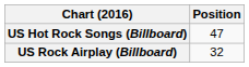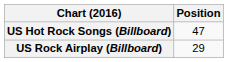 <table class="wikitable sortable plainrowheaders">
 <tr>
 <th>Chart (2016)</th>
 <th>Position</th>
 </tr>
 <tr>
 <th scope="row">US Hot Rock Songs (<em>Billboard</em>)</th>
 <td align="center">47</td>
 </tr>
 <tr>
 <th scope="row">US Rock Airplay (<em>Billboard</em>)</th>
-<td align="center">32</td>
+<td align="center">29</td>
 </tr>
 </table>
